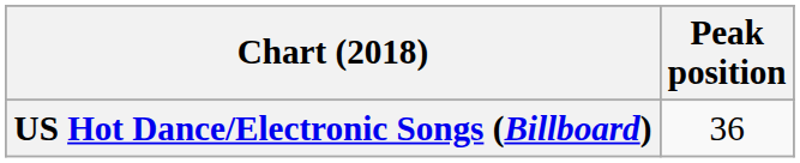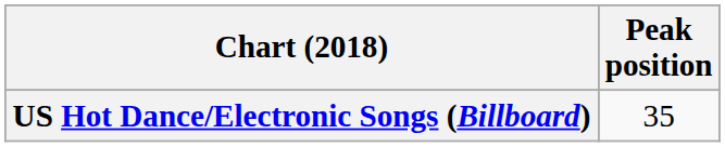 <table class="wikitable sortable plainrowheaders" style="text-align:center">
 <tr>
 <th scope="col">Chart (2018)</th>
 <th scope="col">Peak<br>position</th>
 </tr>
 <tr>
 <th scope="row">US <a href='#'>Hot Dance/Electronic Songs</a> (<em><a href='#'>Billboard</a></em>)</th>
-<td>36</td>
+<td>35</td>
 </tr>
 </table>
